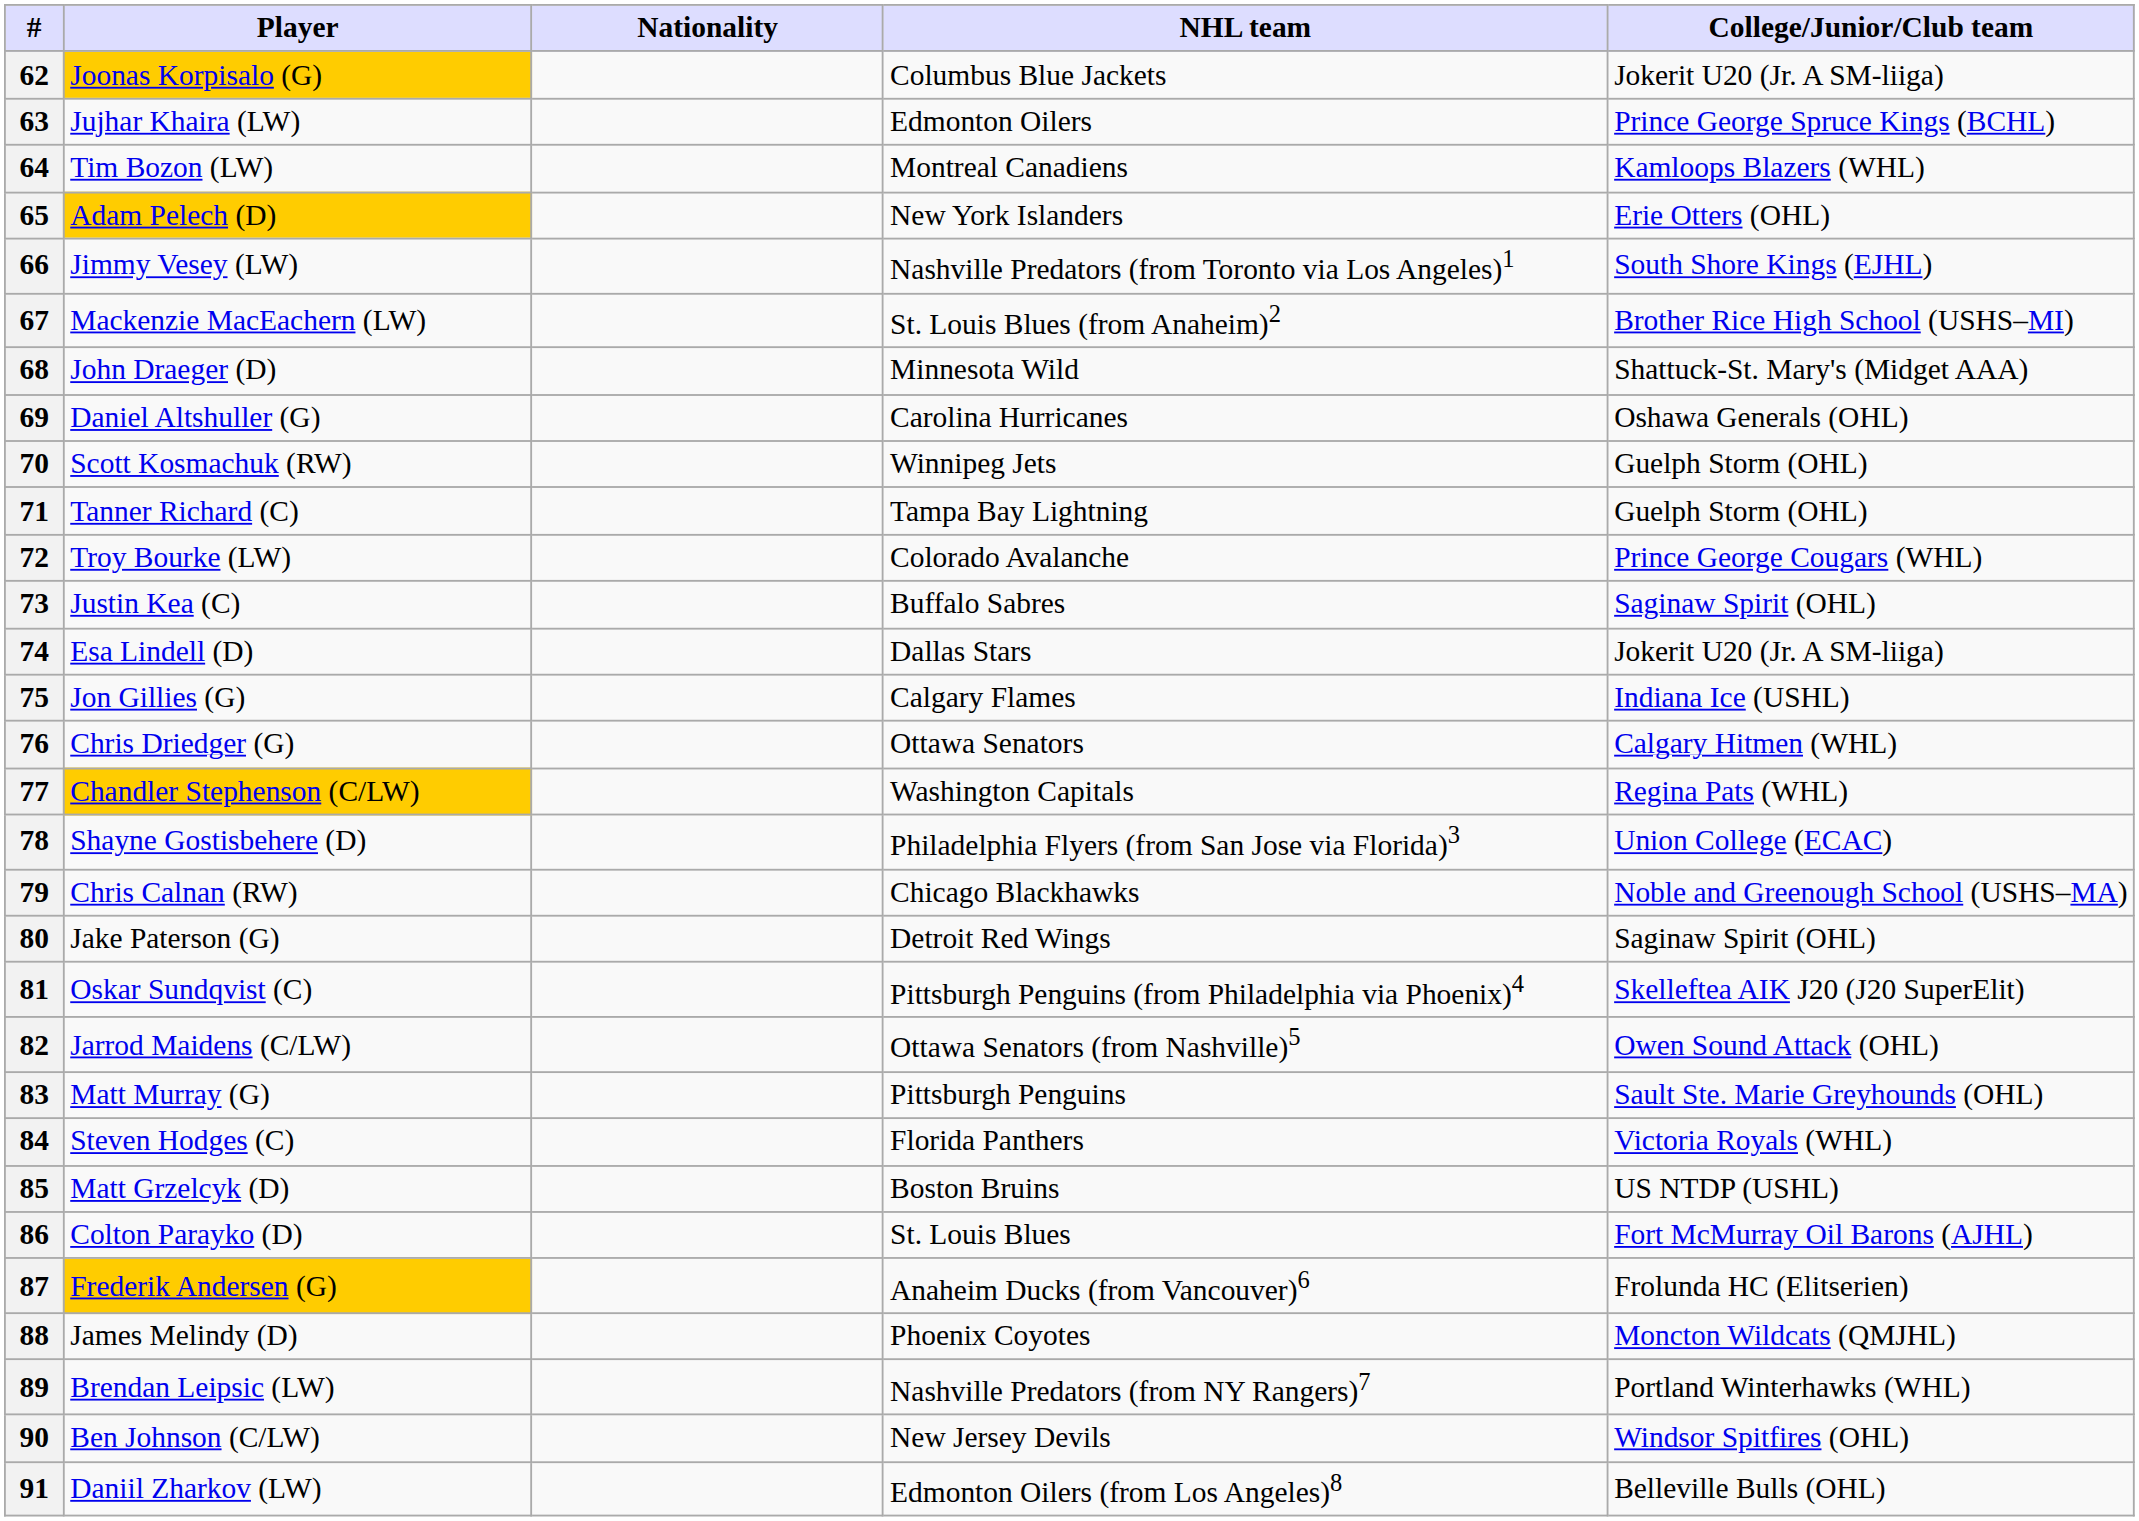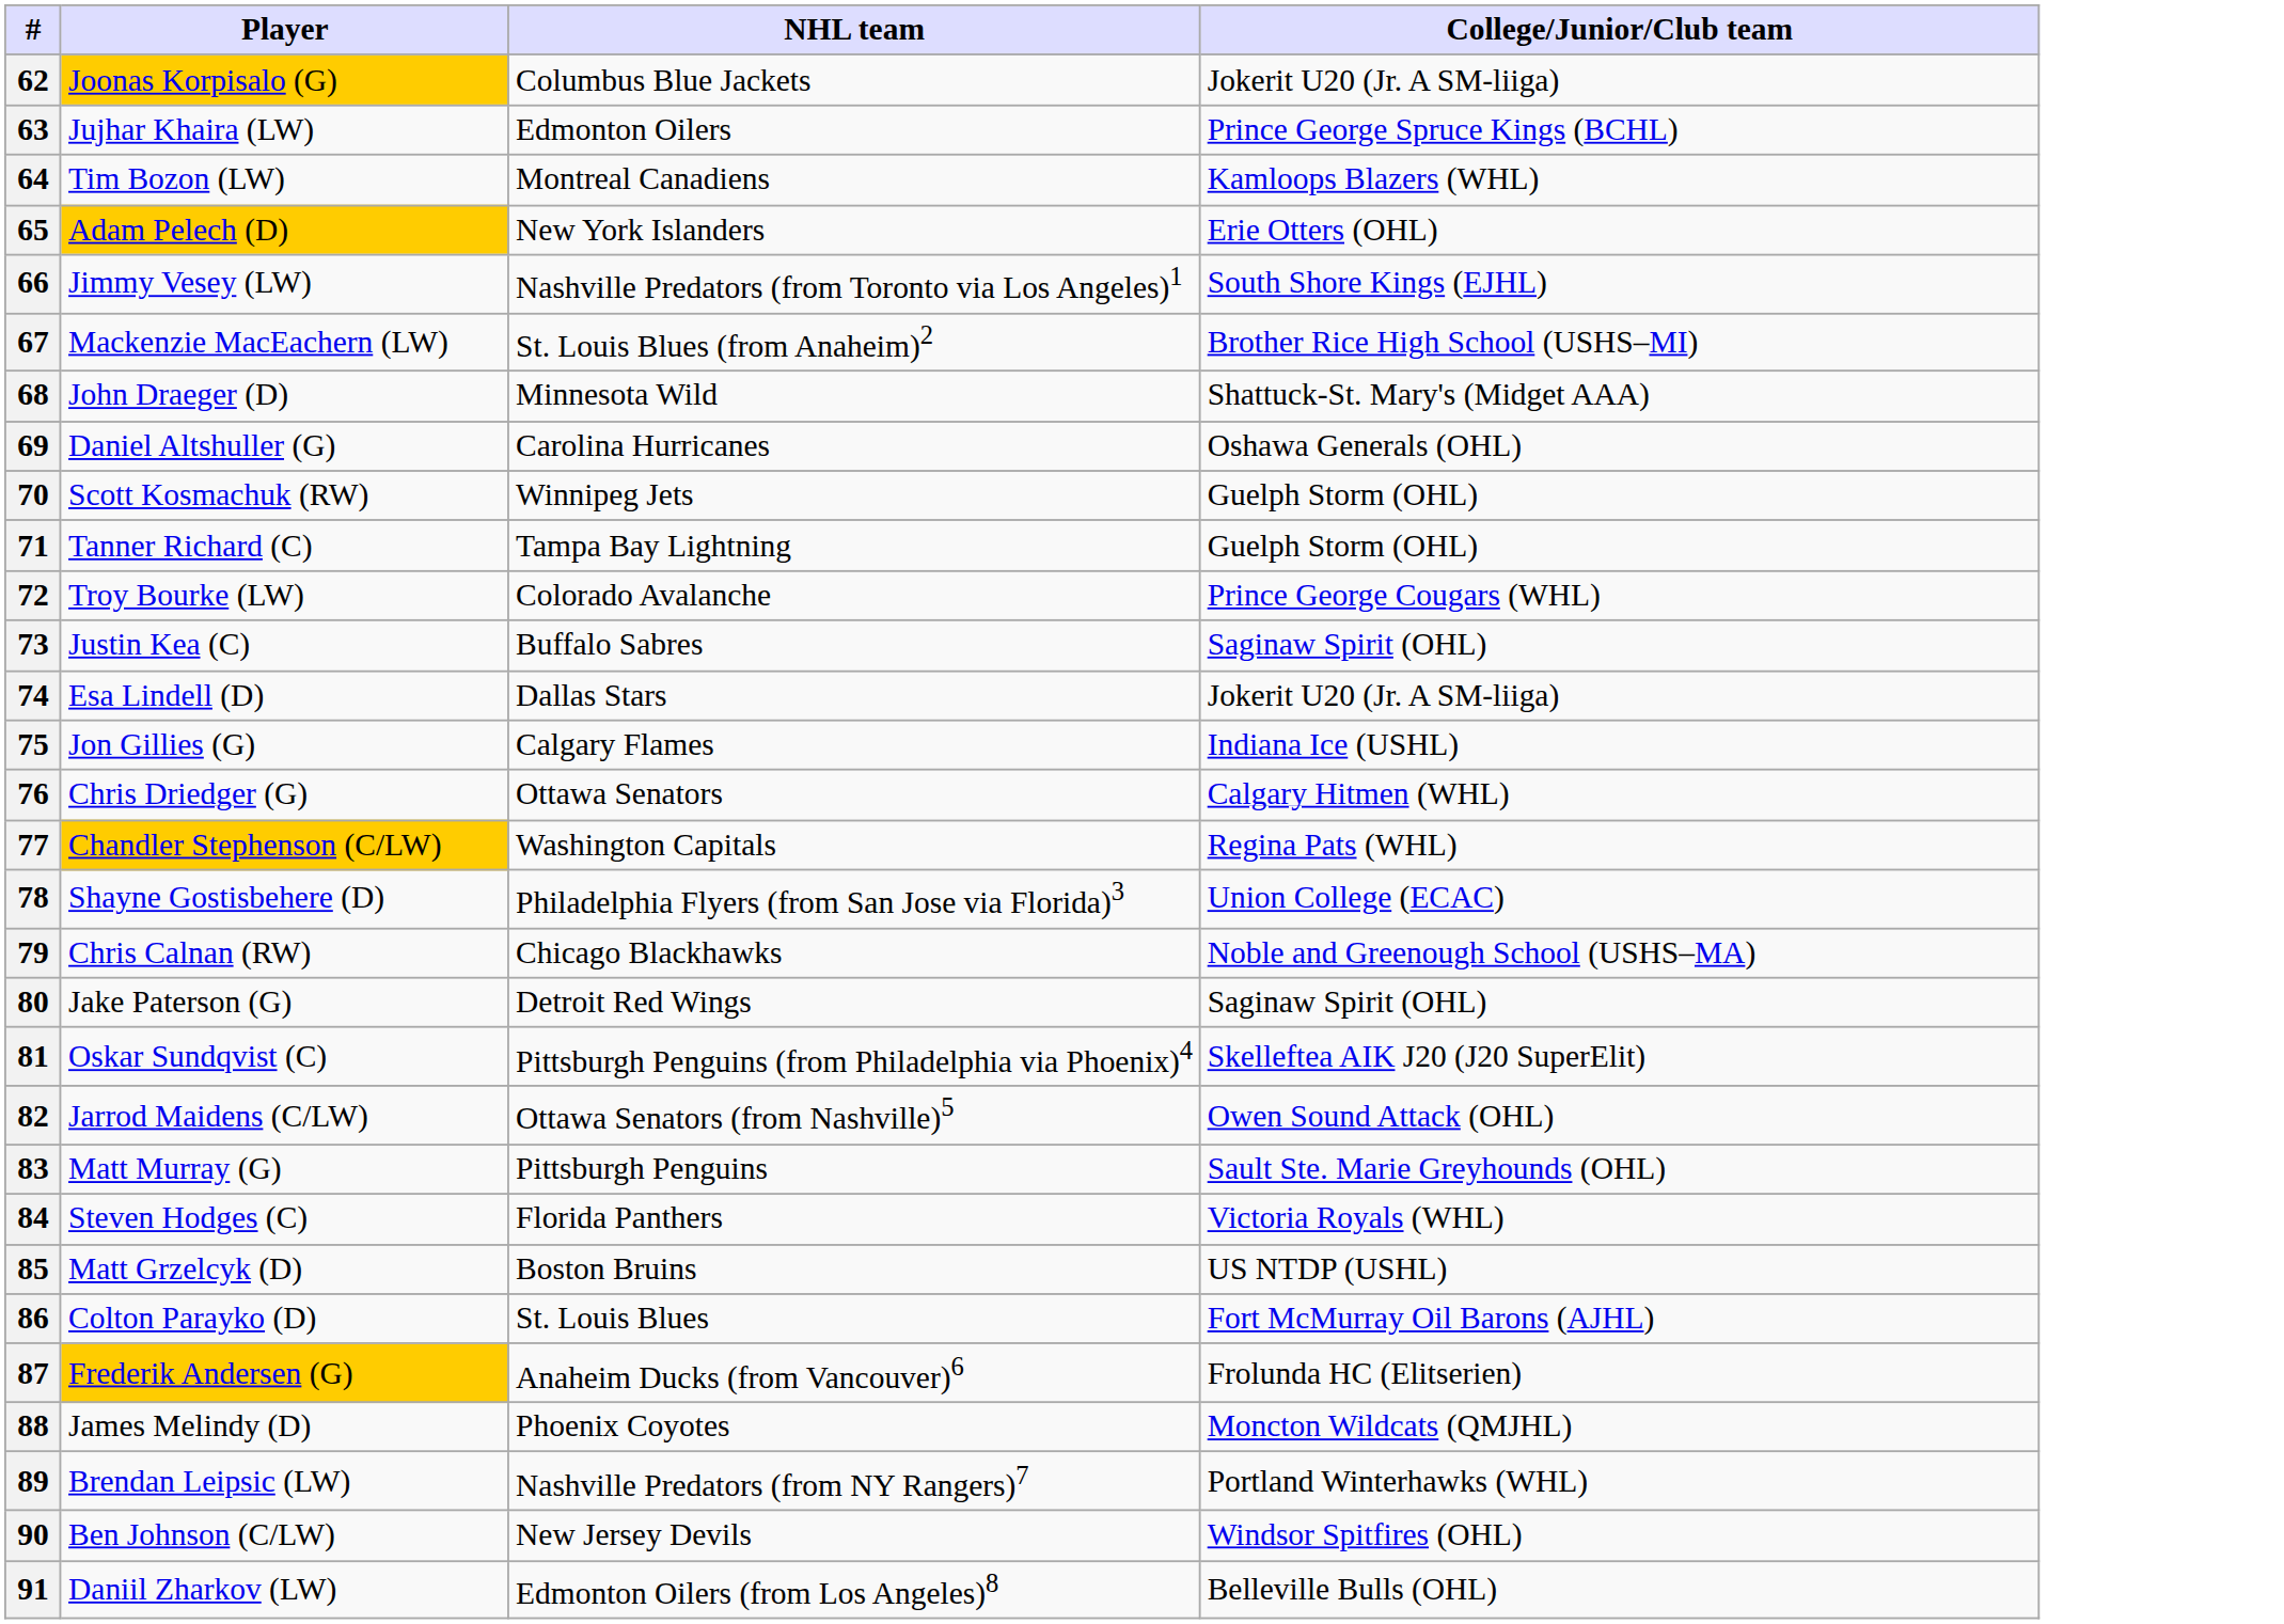 <table class="wikitable">
 <tr>
 <th style="background:#ddf; width:2.75%;">#</th>
 <th style="background:#ddf; width:22.0%;">Player</th>
-<th style="background:#ddf; width:16.5%;">Nationality</th>
 <th style="background:#ddf; width:34.0%;">NHL team</th>
 <th style="background:#ddf; width:100.0%;">College/Junior/Club team</th>
 </tr>
 <tr>
 <th>62</th>
 <td bgcolor="#FFCC00"><a href='#'>Joonas Korpisalo</a> (G)</td>
-<td></td>
 <td>Columbus Blue Jackets</td>
 <td>Jokerit U20 (Jr. A SM-liiga)</td>
 </tr>
 <tr>
 <th>63</th>
 <td><a href='#'>Jujhar Khaira</a> (LW)</td>
-<td></td>
 <td>Edmonton Oilers</td>
 <td><a href='#'>Prince George Spruce Kings</a> (<a href='#'>BCHL</a>)</td>
 </tr>
 <tr>
 <th>64</th>
 <td><a href='#'>Tim Bozon</a> (LW)</td>
-<td></td>
 <td>Montreal Canadiens</td>
 <td><a href='#'>Kamloops Blazers</a> (WHL)</td>
 </tr>
 <tr>
 <th>65</th>
 <td bgcolor="#FFCC00"><a href='#'>Adam Pelech</a> (D)</td>
-<td></td>
 <td>New York Islanders</td>
 <td><a href='#'>Erie Otters</a> (OHL)</td>
 </tr>
 <tr>
 <th>66</th>
 <td><a href='#'>Jimmy Vesey</a> (LW)</td>
-<td></td>
 <td>Nashville Predators (from Toronto via Los Angeles)<sup>1</sup></td>
 <td><a href='#'>South Shore Kings</a> (<a href='#'>EJHL</a>)</td>
 </tr>
 <tr>
 <th>67</th>
 <td><a href='#'>Mackenzie MacEachern</a> (LW)</td>
-<td></td>
 <td>St. Louis Blues (from Anaheim)<sup>2</sup></td>
 <td><a href='#'>Brother Rice High School</a> (USHS–<a href='#'>MI</a>)</td>
 </tr>
 <tr>
 <th>68</th>
 <td><a href='#'>John Draeger</a> (D)</td>
-<td></td>
 <td>Minnesota Wild</td>
 <td>Shattuck-St. Mary's (Midget AAA)</td>
 </tr>
 <tr>
 <th>69</th>
 <td><a href='#'>Daniel Altshuller</a> (G)</td>
-<td></td>
 <td>Carolina Hurricanes</td>
 <td>Oshawa Generals (OHL)</td>
 </tr>
 <tr>
 <th>70</th>
 <td><a href='#'>Scott Kosmachuk</a> (RW)</td>
-<td></td>
 <td>Winnipeg Jets</td>
 <td>Guelph Storm (OHL)</td>
 </tr>
 <tr>
 <th>71</th>
 <td><a href='#'>Tanner Richard</a> (C)</td>
-<td></td>
 <td>Tampa Bay Lightning</td>
 <td>Guelph Storm (OHL)</td>
 </tr>
 <tr>
 <th>72</th>
 <td><a href='#'>Troy Bourke</a> (LW)</td>
-<td></td>
 <td>Colorado Avalanche</td>
 <td><a href='#'>Prince George Cougars</a> (WHL)</td>
 </tr>
 <tr>
 <th>73</th>
 <td><a href='#'>Justin Kea</a> (C)</td>
-<td></td>
 <td>Buffalo Sabres</td>
 <td><a href='#'>Saginaw Spirit</a> (OHL)</td>
 </tr>
 <tr>
 <th>74</th>
 <td><a href='#'>Esa Lindell</a> (D)</td>
-<td></td>
 <td>Dallas Stars</td>
 <td>Jokerit U20 (Jr. A SM-liiga)</td>
 </tr>
 <tr>
 <th>75</th>
 <td><a href='#'>Jon Gillies</a> (G)</td>
-<td></td>
 <td>Calgary Flames</td>
 <td><a href='#'>Indiana Ice</a> (USHL)</td>
 </tr>
 <tr>
 <th>76</th>
 <td><a href='#'>Chris Driedger</a> (G)</td>
-<td></td>
 <td>Ottawa Senators</td>
 <td><a href='#'>Calgary Hitmen</a> (WHL)</td>
 </tr>
 <tr>
 <th>77</th>
 <td bgcolor="#FFCC00"><a href='#'>Chandler Stephenson</a> (C/LW)</td>
-<td></td>
 <td>Washington Capitals</td>
 <td><a href='#'>Regina Pats</a> (WHL)</td>
 </tr>
 <tr>
 <th>78</th>
 <td><a href='#'>Shayne Gostisbehere</a> (D)</td>
-<td></td>
 <td>Philadelphia Flyers (from San Jose via Florida)<sup>3</sup></td>
 <td><a href='#'>Union College</a> (<a href='#'>ECAC</a>)</td>
 </tr>
 <tr>
 <th>79</th>
 <td><a href='#'>Chris Calnan</a> (RW)</td>
-<td></td>
 <td>Chicago Blackhawks</td>
 <td><a href='#'>Noble and Greenough School</a> (USHS–<a href='#'>MA</a>)</td>
 </tr>
 <tr>
 <th>80</th>
 <td>Jake Paterson (G)</td>
-<td></td>
 <td>Detroit Red Wings</td>
 <td>Saginaw Spirit (OHL)</td>
 </tr>
 <tr>
 <th>81</th>
 <td><a href='#'>Oskar Sundqvist</a> (C)</td>
-<td></td>
 <td>Pittsburgh Penguins (from Philadelphia via Phoenix)<sup>4</sup></td>
 <td><a href='#'>Skelleftea AIK</a> J20 (J20 SuperElit)</td>
 </tr>
 <tr>
 <th>82</th>
 <td><a href='#'>Jarrod Maidens</a> (C/LW)</td>
-<td></td>
 <td>Ottawa Senators (from Nashville)<sup>5</sup></td>
 <td><a href='#'>Owen Sound Attack</a> (OHL)</td>
 </tr>
 <tr>
 <th>83</th>
 <td><a href='#'>Matt Murray</a> (G)</td>
-<td></td>
 <td>Pittsburgh Penguins</td>
 <td><a href='#'>Sault Ste. Marie Greyhounds</a> (OHL)</td>
 </tr>
 <tr>
 <th>84</th>
 <td><a href='#'>Steven Hodges</a> (C)</td>
-<td></td>
 <td>Florida Panthers</td>
 <td><a href='#'>Victoria Royals</a> (WHL)</td>
 </tr>
 <tr>
 <th>85</th>
 <td><a href='#'>Matt Grzelcyk</a> (D)</td>
-<td></td>
 <td>Boston Bruins</td>
 <td>US NTDP (USHL)</td>
 </tr>
 <tr>
 <th>86</th>
 <td><a href='#'>Colton Parayko</a> (D)</td>
-<td></td>
 <td>St. Louis Blues</td>
 <td><a href='#'>Fort McMurray Oil Barons</a> (<a href='#'>AJHL</a>)</td>
 </tr>
 <tr>
 <th>87</th>
 <td bgcolor="#FFCC00"><a href='#'>Frederik Andersen</a> (G)</td>
-<td></td>
 <td>Anaheim Ducks (from Vancouver)<sup>6</sup></td>
 <td>Frolunda HC (Elitserien)</td>
 </tr>
 <tr>
 <th>88</th>
 <td>James Melindy (D)</td>
-<td></td>
 <td>Phoenix Coyotes</td>
 <td><a href='#'>Moncton Wildcats</a> (QMJHL)</td>
 </tr>
 <tr>
 <th>89</th>
 <td><a href='#'>Brendan Leipsic</a> (LW)</td>
-<td></td>
 <td>Nashville Predators (from NY Rangers)<sup>7</sup></td>
 <td>Portland Winterhawks (WHL)</td>
 </tr>
 <tr>
 <th>90</th>
 <td><a href='#'>Ben Johnson</a> (C/LW)</td>
-<td></td>
 <td>New Jersey Devils</td>
 <td><a href='#'>Windsor Spitfires</a> (OHL)</td>
 </tr>
 <tr>
 <th>91</th>
 <td><a href='#'>Daniil Zharkov</a> (LW)</td>
-<td></td>
 <td>Edmonton Oilers (from Los Angeles)<sup>8</sup></td>
 <td>Belleville Bulls (OHL)</td>
 </tr>
 </table>
